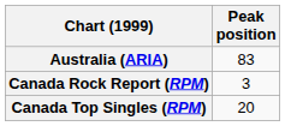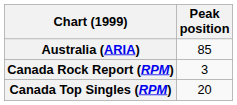 <table class="wikitable sortable plainrowheaders" style="text-align:center">
 <tr>
 <th>Chart (1999)</th>
 <th>Peak<br>position</th>
 </tr>
 <tr>
 <th scope="row">Australia (<a href='#'>ARIA</a>)</th>
-<td>83</td>
+<td>85</td>
 </tr>
 <tr>
 <th scope="row">Canada Rock Report (<em><a href='#'>RPM</a></em>)</th>
 <td>3</td>
 </tr>
 <tr>
 <th scope="row">Canada Top Singles (<em><a href='#'>RPM</a></em>)</th>
 <td>20</td>
 </tr>
 </table>
